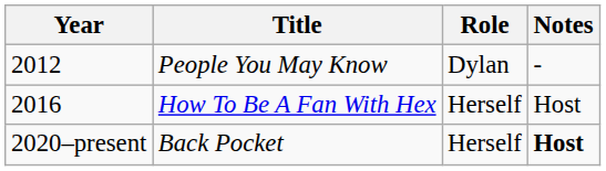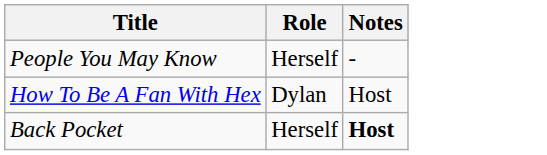 <table class="wikitable">
 <tr>
-<th>Year</th>
 <th>Title</th>
 <th>Role</th>
 <th>Notes</th>
 </tr>
 <tr>
-<td>2012</td>
 <td><em>People You May Know</em></td>
-<td>Dylan</td>
+<td>Herself</td>
 <td>-</td>
 </tr>
 <tr>
-<td>2016</td>
 <td><em><a href='#'>How To Be A Fan With Hex</a></em></td>
-<td>Herself</td>
+<td>Dylan</td>
 <td>Host</td>
 </tr>
 <tr>
-<td>2020–present</td>
 <td><em>Back Pocket</em></td>
 <td>Herself</td>
 <td><strong>Host</strong></td>
 </tr>
 </table>
